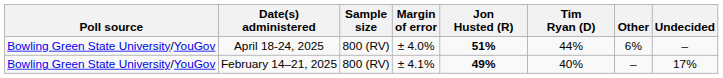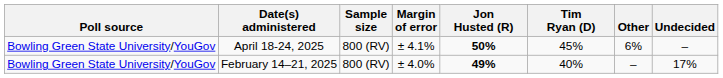 <table class="wikitable" style="font-size:90%;text-align:center;">
 <tr valign=bottom>
 <th>Poll source</th>
 <th>Date(s)<br>administered</th>
 <th>Sample<br>size</th>
 <th>Margin<br>of error</th>
 <th style="width:100px;">Jon<br>Husted (R)</th>
 <th style="width:100px;">Tim<br>Ryan (D)</th>
 <th>Other</th>
 <th>Undecided</th>
 </tr>
 <tr>
 <td style="text-align:left;"><a href='#'>Bowling Green State University</a>/<a href='#'>YouGov</a></td>
 <td>April 18-24, 2025</td>
 <td>800 (RV)</td>
-<td>± 4.0%</td>
-<td><strong>51%</strong></td>
-<td>44%</td>
+<td>± 4.1%</td>
+<td><strong>50%</strong></td>
+<td>45%</td>
 <td>6%</td>
 <td>–</td>
 </tr>
 <tr>
 <td style="text-align:left;"><a href='#'>Bowling Green State University</a>/<a href='#'>YouGov</a></td>
 <td>February 14–21, 2025</td>
 <td>800 (RV)</td>
-<td>± 4.1%</td>
+<td>± 4.0%</td>
 <td><strong>49%</strong></td>
 <td>40%</td>
 <td>–</td>
 <td>17%</td>
 </tr>
 </table>
